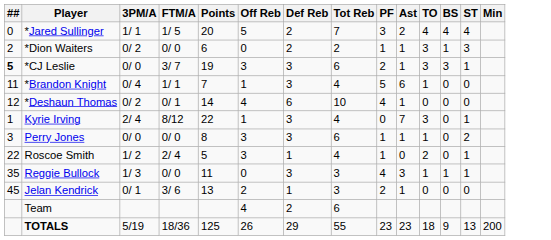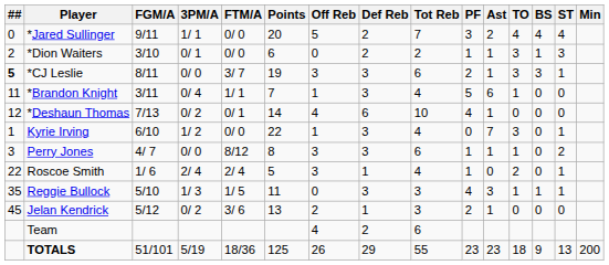 <table class="wikitable sortable">
 <tr>
 <th>##</th>
 <th>Player</th>
+<th>FGM/A</th>
 <th>3PM/A</th>
 <th>FTM/A</th>
 <th>Points</th>
 <th>Off Reb</th>
 <th>Def Reb</th>
 <th>Tot Reb</th>
 <th>PF</th>
 <th>Ast</th>
 <th>TO</th>
 <th>BS</th>
 <th>ST</th>
 <th>Min</th>
 </tr>
 <tr>
 <td>0</td>
 <td>*<a href='#'>Jared Sullinger</a></td>
+<td>9/11</td>
 <td>1/ 1</td>
-<td>1/ 5</td>
+<td>0/ 0</td>
 <td>20</td>
 <td>5</td>
 <td>2</td>
 <td>7</td>
 <td>3</td>
 <td>2</td>
 <td>4</td>
 <td>4</td>
 <td>4</td>
 <td></td>
 </tr>
 <tr>
 <td>2</td>
 <td>*Dion Waiters</td>
-<td>0/ 2</td>
+<td>3/10</td>
+<td>0/ 1</td>
 <td>0/ 0</td>
 <td>6</td>
 <td>0</td>
 <td>2</td>
 <td>2</td>
 <td>1</td>
 <td>1</td>
 <td>3</td>
 <td>1</td>
 <td>3</td>
 <td></td>
 </tr>
 <tr>
 <td><strong>5</strong></td>
 <td>*CJ Leslie</td>
+<td>8/11</td>
 <td>0/ 0</td>
 <td>3/ 7</td>
 <td>19</td>
 <td>3</td>
 <td>3</td>
 <td>6</td>
 <td>2</td>
 <td>1</td>
 <td>3</td>
 <td>3</td>
 <td>1</td>
 <td></td>
 </tr>
 <tr>
 <td>11</td>
 <td>*<a href='#'>Brandon Knight</a></td>
+<td>3/11</td>
 <td>0/ 4</td>
 <td>1/ 1</td>
 <td>7</td>
 <td>1</td>
 <td>3</td>
 <td>4</td>
 <td>5</td>
 <td>6</td>
 <td>1</td>
 <td>0</td>
 <td>0</td>
 <td></td>
 </tr>
 <tr>
 <td>12</td>
 <td>*<a href='#'>Deshaun Thomas</a></td>
+<td>7/13</td>
 <td>0/ 2</td>
 <td>0/ 1</td>
 <td>14</td>
 <td>4</td>
 <td>6</td>
 <td>10</td>
 <td>4</td>
 <td>1</td>
 <td>0</td>
 <td>0</td>
 <td>0</td>
 <td></td>
 </tr>
 <tr>
 <td>1</td>
 <td><a href='#'>Kyrie Irving</a></td>
-<td>2/ 4</td>
-<td>8/12</td>
+<td>6/10</td>
+<td>1/ 2</td>
+<td>0/ 0</td>
 <td>22</td>
 <td>1</td>
 <td>3</td>
 <td>4</td>
 <td>0</td>
 <td>7</td>
 <td>3</td>
 <td>0</td>
 <td>1</td>
 <td></td>
 </tr>
 <tr>
 <td>3</td>
 <td><a href='#'>Perry Jones</a></td>
+<td>4/ 7</td>
 <td>0/ 0</td>
-<td>0/ 0</td>
+<td>8/12</td>
 <td>8</td>
 <td>3</td>
 <td>3</td>
 <td>6</td>
 <td>1</td>
 <td>1</td>
 <td>1</td>
 <td>0</td>
 <td>2</td>
 <td></td>
 </tr>
 <tr>
 <td>22</td>
 <td>Roscoe Smith</td>
-<td>1/ 2</td>
+<td>1/ 6</td>
+<td>2/ 4</td>
 <td>2/ 4</td>
 <td>5</td>
 <td>3</td>
 <td>1</td>
 <td>4</td>
 <td>1</td>
 <td>0</td>
 <td>2</td>
 <td>0</td>
 <td>1</td>
 <td></td>
 </tr>
 <tr>
 <td>35</td>
 <td><a href='#'>Reggie Bullock</a></td>
+<td>5/10</td>
 <td>1/ 3</td>
-<td>0/ 0</td>
+<td>1/ 5</td>
 <td>11</td>
 <td>0</td>
 <td>3</td>
 <td>3</td>
 <td>4</td>
 <td>3</td>
 <td>1</td>
 <td>1</td>
 <td>1</td>
 <td></td>
 </tr>
 <tr>
 <td>45</td>
 <td><a href='#'>Jelan Kendrick</a></td>
-<td>0/ 1</td>
+<td>5/12</td>
+<td>0/ 2</td>
 <td>3/ 6</td>
 <td>13</td>
 <td>2</td>
 <td>1</td>
 <td>3</td>
 <td>2</td>
 <td>1</td>
 <td>0</td>
 <td>0</td>
 <td>0</td>
 <td></td>
 </tr>
 <tr>
 <td></td>
 <td>Team</td>
 <td></td>
 <td></td>
 <td></td>
+<td></td>
 <td>4</td>
 <td>2</td>
 <td>6</td>
 <td></td>
 <td></td>
 <td></td>
 <td></td>
 <td></td>
 <td></td>
 </tr>
 <tr>
 <td></td>
 <td><strong>TOTALS</strong></td>
+<td>51/101</td>
 <td>5/19</td>
 <td>18/36</td>
 <td>125</td>
 <td>26</td>
 <td>29</td>
 <td>55</td>
 <td>23</td>
 <td>23</td>
 <td>18</td>
 <td>9</td>
 <td>13</td>
 <td>200</td>
 </tr>
 </table>
